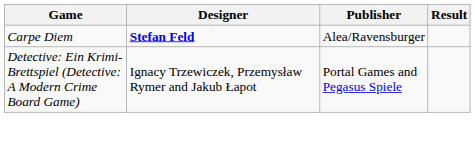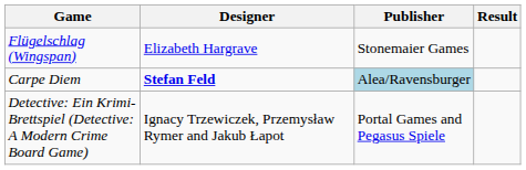 <table class="wikitable">
 <tr>
 <th style="width:140px;">Game</th>
 <th style="width:225px;">Designer</th>
 <th style="width:120px;">Publisher</th>
 <th>Result</th>
 </tr>
 <tr>
+<td><a href='#'><em>Flügelschlag (Wingspan)</em></a></td>
+<td><a href='#'>Elizabeth Hargrave</a></td>
+<td>Stonemaier Games</td>
+<td></td>
+</tr>
+<tr>
 <td><em>Carpe Diem</em></td>
 <td><strong><a href='#'>Stefan Feld</a></strong></td>
-<td>Alea/Ravensburger</td>
+<td style="background: lightblue;">Alea/Ravensburger</td>
 <td></td>
 </tr>
 <tr>
 <td><em>Detective: Ein Krimi-Brettspiel (Detective: A Modern Crime Board Game)</em></td>
 <td>Ignacy Trzewiczek, Przemysław Rymer and Jakub Łapot</td>
 <td>Portal Games and <a href='#'>Pegasus Spiele</a></td>
 <td></td>
 </tr>
 </table>
